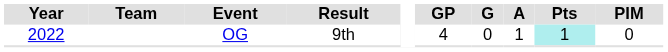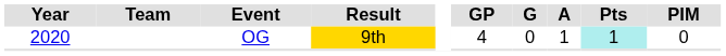 <table border="0" cellpadding="1" cellspacing="0" style="text-align:center; width:40em">
 <tr ALIGN="centre" bgcolor="#e0e0e0">
 <th>Year</th>
 <th>Team</th>
 <th>Event</th>
 <th>Result</th>
 <th rowspan="97" bgcolor="#ffffff"> </th>
 <th>GP</th>
 <th>G</th>
 <th>A</th>
 <th>Pts</th>
 <th>PIM</th>
 </tr>
 <tr>
-<td><a href='#'>2022</a></td>
+<td><a href='#'>2020</a></td>
 <td></td>
 <td><a href='#'>OG</a></td>
-<td>9th</td>
+<td style="background: gold;">9th</td>
 <td>4</td>
 <td>0</td>
 <td>1</td>
 <td style="background: paleturquoise;">1</td>
 <td>0</td>
 </tr>
 <tr align="centre" bgcolor="#e0e0e0">
 <th colspan="4"></th>
 <th></th>
 <th></th>
 <th></th>
 <th></th>
 <th></th>
 </tr>
 </table>
